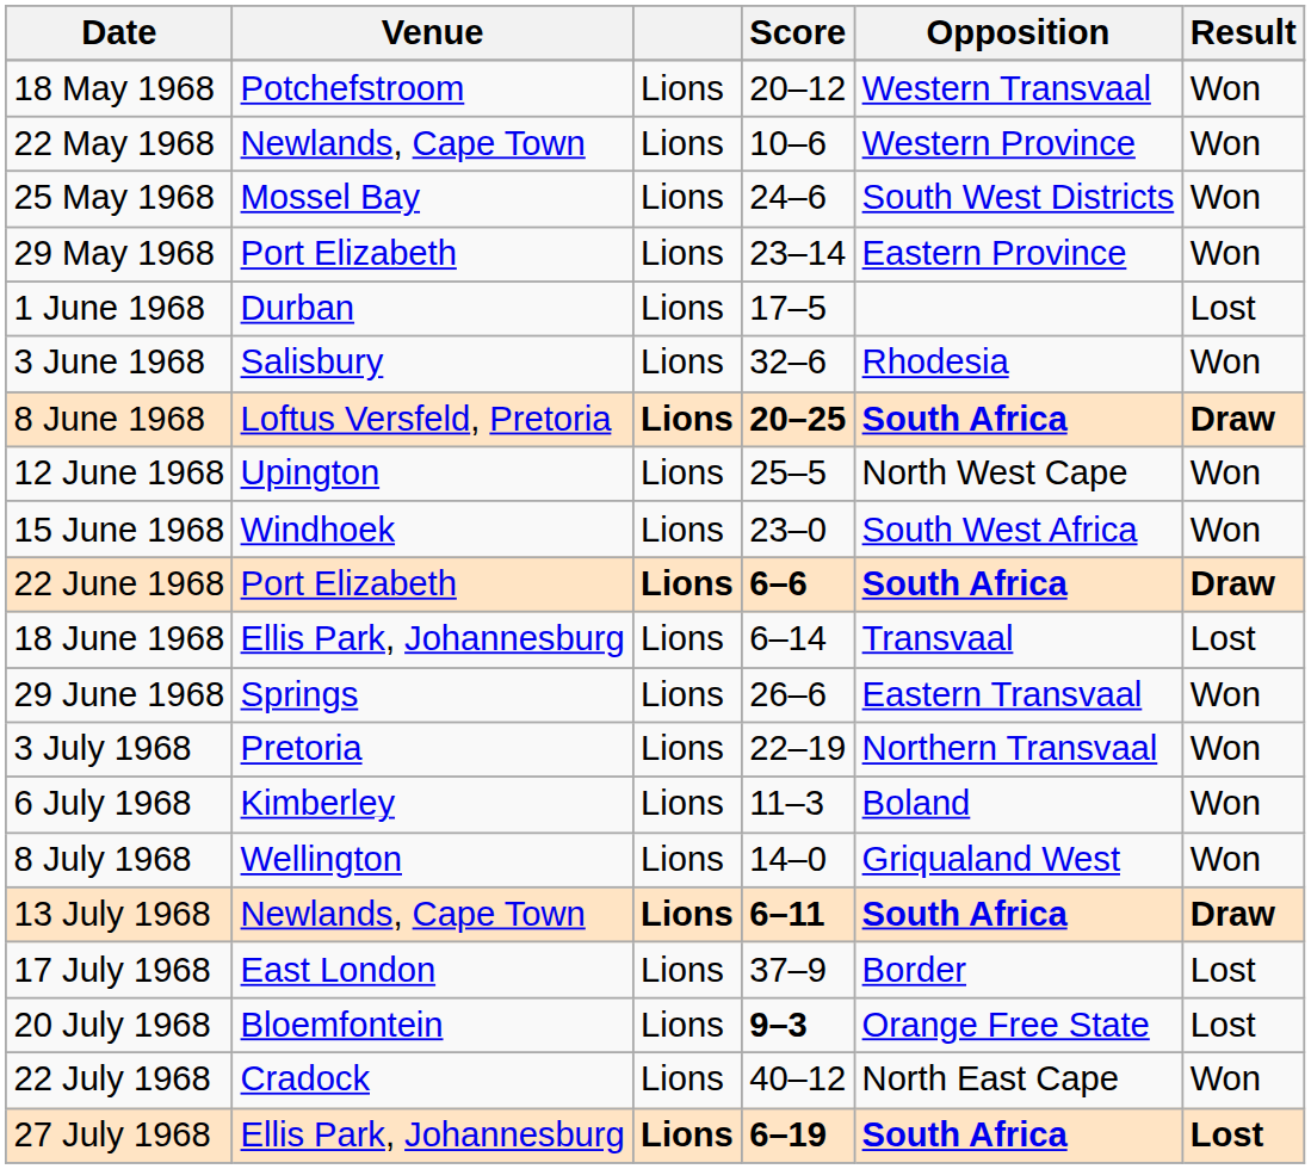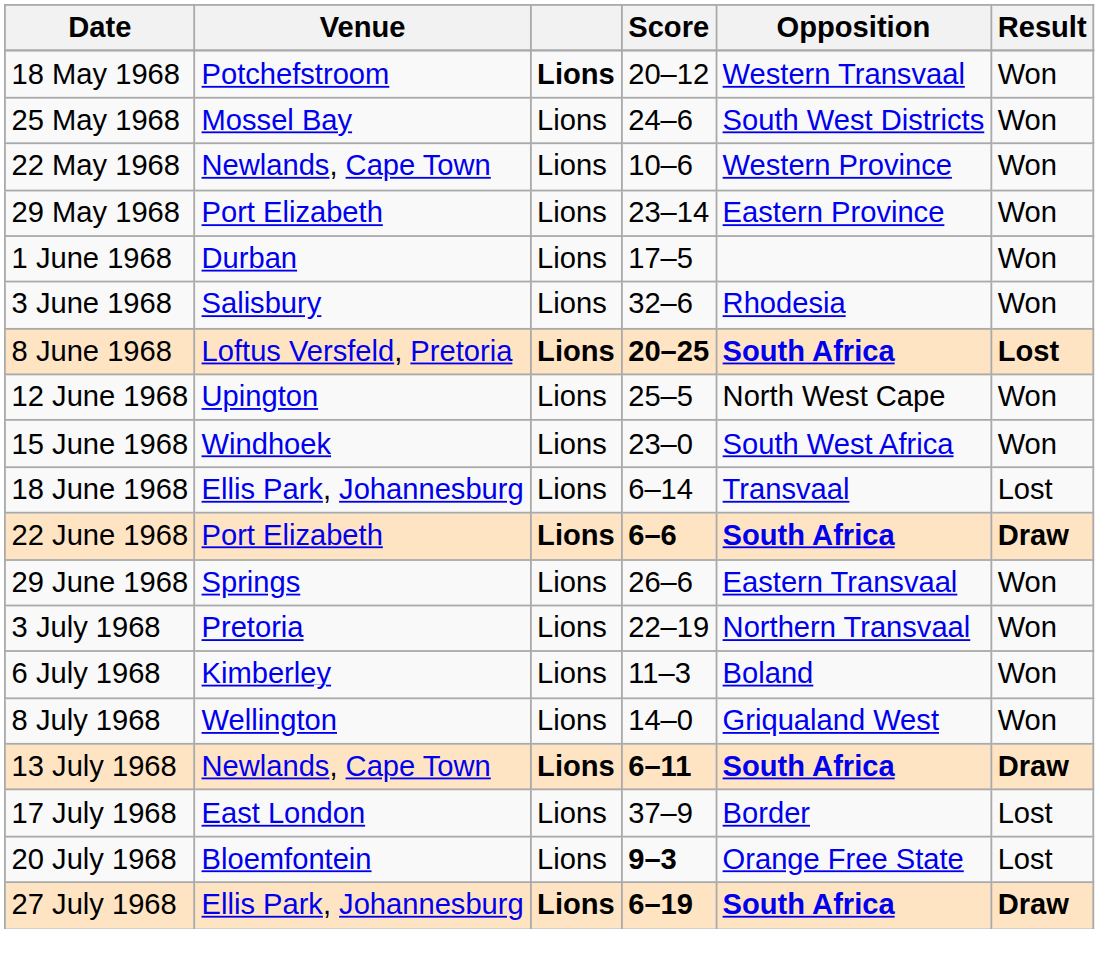 <table class="wikitable">
 <tr>
 <th>Date</th>
 <th>Venue</th>
 <th></th>
 <th>Score</th>
 <th>Opposition</th>
 <th>Result</th>
 </tr>
 <tr>
 </tr>
 <tr ---->
 <td>18 May 1968</td>
 <td><a href='#'>Potchefstroom</a></td>
-<td>Lions</td>
+<td><strong>Lions</strong></td>
 <td>20–12</td>
 <td><a href='#'>Western Transvaal</a></td>
+<td>Won</td>
+</tr>
+<tr ---->
+<td>25 May 1968</td>
+<td><a href='#'>Mossel Bay</a></td>
+<td>Lions</td>
+<td>24–6</td>
+<td><a href='#'>South West Districts</a></td>
 <td>Won</td>
 </tr>
 <tr ---->
 <td>22 May 1968</td>
 <td><a href='#'>Newlands</a>, <a href='#'>Cape Town</a></td>
 <td>Lions</td>
 <td>10–6</td>
 <td><a href='#'>Western Province</a></td>
-<td>Won</td>
-</tr>
-<tr ---->
-<td>25 May 1968</td>
-<td><a href='#'>Mossel Bay</a></td>
-<td>Lions</td>
-<td>24–6</td>
-<td><a href='#'>South West Districts</a></td>
 <td>Won</td>
 </tr>
 <tr ---->
 <td>29 May 1968</td>
 <td><a href='#'>Port Elizabeth</a></td>
 <td>Lions</td>
 <td>23–14</td>
 <td><a href='#'>Eastern Province</a></td>
 <td>Won</td>
 </tr>
 <tr ---->
 <td>1 June 1968</td>
 <td><a href='#'>Durban</a></td>
 <td>Lions</td>
 <td>17–5</td>
 <td></td>
-<td>Lost</td>
+<td>Won</td>
 </tr>
 <tr ---->
 <td>3 June 1968</td>
 <td><a href='#'>Salisbury</a></td>
 <td>Lions</td>
 <td>32–6</td>
 <td><a href='#'>Rhodesia</a></td>
 <td>Won</td>
 </tr>
 <tr ---- style="background:#FFE4C4">
 <td>8 June 1968</td>
 <td><a href='#'>Loftus Versfeld</a>, <a href='#'>Pretoria</a></td>
 <td><strong>Lions</strong></td>
 <td><strong>20–25</strong></td>
 <td><strong><a href='#'>South Africa</a></strong></td>
-<td><strong>Draw</strong></td>
+<td><strong>Lost</strong></td>
 </tr>
 <tr ---->
 <td>12 June 1968</td>
 <td><a href='#'>Upington</a></td>
 <td>Lions</td>
 <td>25–5</td>
 <td>North West Cape</td>
 <td>Won</td>
 </tr>
 <tr ---->
 <td>15 June 1968</td>
 <td><a href='#'>Windhoek</a></td>
 <td>Lions</td>
 <td>23–0</td>
 <td><a href='#'>South West Africa</a></td>
 <td>Won</td>
 </tr>
+<tr ---->
+<td>18 June 1968</td>
+<td><a href='#'>Ellis Park</a>, <a href='#'>Johannesburg</a></td>
+<td>Lions</td>
+<td>6–14</td>
+<td><a href='#'>Transvaal</a></td>
+<td>Lost</td>
+</tr>
 <tr ---- style="background:#FFE4C4">
 <td>22 June 1968</td>
 <td><a href='#'>Port Elizabeth</a></td>
 <td><strong>Lions</strong></td>
 <td><strong>6–6</strong></td>
 <td><strong><a href='#'>South Africa</a></strong></td>
 <td><strong>Draw</strong></td>
-</tr>
-<tr ---->
-<td>18 June 1968</td>
-<td><a href='#'>Ellis Park</a>, <a href='#'>Johannesburg</a></td>
-<td>Lions</td>
-<td>6–14</td>
-<td><a href='#'>Transvaal</a></td>
-<td>Lost</td>
 </tr>
 <tr ---->
 <td>29 June 1968</td>
 <td><a href='#'>Springs</a></td>
 <td>Lions</td>
 <td>26–6</td>
 <td><a href='#'>Eastern Transvaal</a></td>
 <td>Won</td>
 </tr>
 <tr ---->
 <td>3 July 1968</td>
 <td><a href='#'>Pretoria</a></td>
 <td>Lions</td>
 <td>22–19</td>
 <td><a href='#'>Northern Transvaal</a></td>
 <td>Won</td>
 </tr>
 <tr ---->
 <td>6 July 1968</td>
 <td><a href='#'>Kimberley</a></td>
 <td>Lions</td>
 <td>11–3</td>
 <td><a href='#'>Boland</a></td>
 <td>Won</td>
 </tr>
 <tr ---->
 <td>8 July 1968</td>
 <td><a href='#'>Wellington</a></td>
 <td>Lions</td>
 <td>14–0</td>
 <td><a href='#'>Griqualand West</a></td>
 <td>Won</td>
 </tr>
 <tr ---- style="background:#FFE4C4">
 <td>13 July 1968</td>
 <td><a href='#'>Newlands</a>, <a href='#'>Cape Town</a></td>
 <td><strong>Lions</strong></td>
 <td><strong>6–11</strong></td>
 <td><strong><a href='#'>South Africa</a></strong></td>
 <td><strong>Draw</strong></td>
 </tr>
 <tr ---->
 <td>17 July 1968</td>
 <td><a href='#'>East London</a></td>
 <td>Lions</td>
 <td>37–9</td>
 <td><a href='#'>Border</a></td>
 <td>Lost</td>
 </tr>
 <tr ---->
 <td>20 July 1968</td>
 <td><a href='#'>Bloemfontein</a></td>
 <td>Lions</td>
 <td><strong>9–3</strong></td>
 <td><a href='#'>Orange Free State</a></td>
 <td>Lost</td>
 </tr>
-<tr ---->
-<td>22 July 1968</td>
-<td><a href='#'>Cradock</a></td>
-<td>Lions</td>
-<td>40–12</td>
-<td>North East Cape</td>
-<td>Won</td>
-</tr>
 <tr ---- style="background:#FFE4C4">
 <td>27 July 1968</td>
 <td><a href='#'>Ellis Park</a>, <a href='#'>Johannesburg</a></td>
 <td><strong>Lions</strong></td>
 <td><strong>6–19</strong></td>
 <td><strong><a href='#'>South Africa</a></strong></td>
-<td><strong>Lost</strong></td>
+<td><strong>Draw</strong></td>
 </tr>
 </table>
